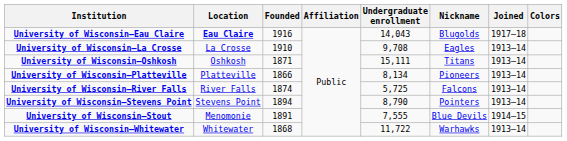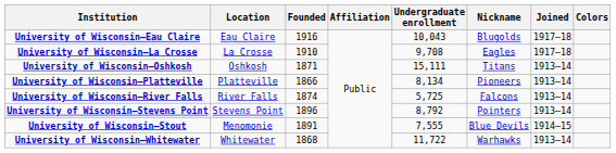 <table class="wikitable sortable" style="text-align:center;">
 <tr>
 <th>Institution</th>
 <th>Location</th>
 <th>Founded</th>
 <th>Affiliation</th>
 <th>Undergraduate<br>enrollment</th>
 <th>Nickname</th>
 <th>Joined</th>
 <th>Colors</th>
 </tr>
 <tr>
 <td><strong><a href='#'>University of Wisconsin–Eau Claire</a></strong></td>
-<td><strong><a href='#'>Eau Claire</a></strong></td>
+<td><a href='#'>Eau Claire</a></td>
 <td>1916</td>
 <td rowspan="8">Public</td>
-<td>14,043</td>
+<td>10,043</td>
 <td><a href='#'>Blugolds</a></td>
 <td>1917–18</td>
 <td style="text-align:right;"></td>
 </tr>
 <tr>
 <td><strong><a href='#'>University of Wisconsin–La Crosse</a></strong></td>
 <td><a href='#'>La Crosse</a></td>
 <td>1910</td>
 <td>9,708</td>
 <td><a href='#'>Eagles</a></td>
-<td>1913–14</td>
+<td>1917–18</td>
 <td style="text-align:right;"></td>
 </tr>
 <tr>
 <td><strong><a href='#'>University of Wisconsin–Oshkosh</a></strong></td>
 <td><a href='#'>Oshkosh</a></td>
 <td>1871</td>
 <td>15,111</td>
 <td><a href='#'>Titans</a></td>
 <td>1913–14</td>
 <td style="text-align:right;"></td>
 </tr>
 <tr>
 <td><strong><a href='#'>University of Wisconsin–Platteville</a></strong></td>
 <td><a href='#'>Platteville</a></td>
 <td>1866</td>
 <td>8,134</td>
 <td><a href='#'>Pioneers</a></td>
 <td>1913–14</td>
 <td style="text-align:right;"></td>
 </tr>
 <tr>
 <td><strong><a href='#'>University of Wisconsin–River Falls</a></strong></td>
 <td><a href='#'>River Falls</a></td>
 <td>1874</td>
 <td>5,725</td>
 <td><a href='#'>Falcons</a></td>
 <td>1913–14</td>
 <td style="text-align:right;"></td>
 </tr>
 <tr>
 <td><strong><a href='#'>University of Wisconsin–Stevens Point</a></strong></td>
 <td><a href='#'>Stevens Point</a></td>
-<td>1894</td>
-<td>8,790</td>
+<td>1896</td>
+<td>8,792</td>
 <td><a href='#'>Pointers</a></td>
 <td>1913–14</td>
 <td style="text-align:right;"></td>
 </tr>
 <tr>
 <td><strong><a href='#'>University of Wisconsin–Stout</a></strong></td>
 <td><a href='#'>Menomonie</a></td>
 <td>1891</td>
 <td>7,555</td>
 <td><a href='#'>Blue Devils</a></td>
 <td>1914–15</td>
 <td style="text-align:right;"></td>
 </tr>
 <tr>
 <td><strong><a href='#'>University of Wisconsin–Whitewater</a></strong></td>
 <td><a href='#'>Whitewater</a></td>
 <td>1868</td>
 <td>11,722</td>
 <td><a href='#'>Warhawks</a></td>
 <td>1913–14</td>
 <td style="text-align:right;"></td>
 </tr>
 </table>
